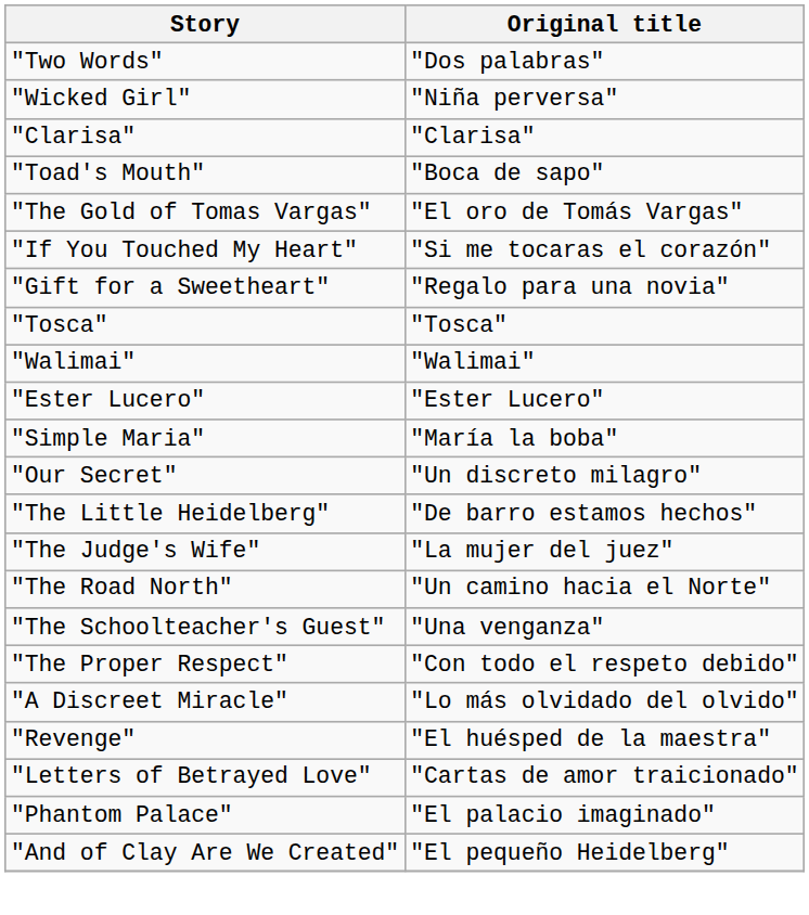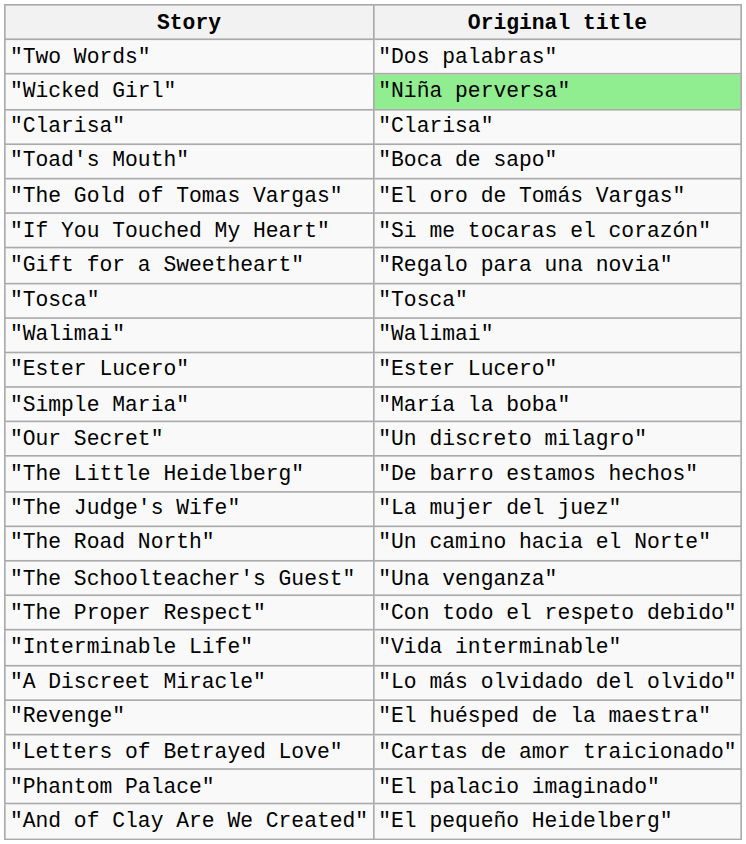 <table class="wikitable">
 <tr>
 <th><strong>Story</strong></th>
 <th><strong>Original title</strong></th>
 </tr>
 <tr>
 <td>"Two Words"</td>
 <td>"Dos palabras"</td>
 </tr>
 <tr>
 <td>"Wicked Girl"</td>
-<td>"Niña perversa"</td>
+<td style="background: lightgreen;">"Niña perversa"</td>
 </tr>
 <tr>
 <td>"Clarisa"</td>
 <td>"Clarisa"</td>
 </tr>
 <tr>
 <td>"Toad's Mouth"</td>
 <td>"Boca de sapo"</td>
 </tr>
 <tr>
 <td>"The Gold of Tomas Vargas"</td>
 <td>"El oro de Tomás Vargas"</td>
 </tr>
 <tr>
 <td>"If You Touched My Heart"</td>
 <td>"Si me tocaras el corazón"</td>
 </tr>
 <tr>
 <td>"Gift for a Sweetheart"</td>
 <td>"Regalo para una novia"</td>
 </tr>
 <tr>
 <td>"Tosca"</td>
 <td>"Tosca"</td>
 </tr>
 <tr>
 <td>"Walimai"</td>
 <td>"Walimai"</td>
 </tr>
 <tr>
 <td>"Ester Lucero"</td>
 <td>"Ester Lucero"</td>
 </tr>
 <tr>
 <td>"Simple Maria"</td>
 <td>"María la boba"</td>
 </tr>
 <tr>
 <td>"Our Secret"</td>
 <td>"Un discreto milagro"</td>
 </tr>
 <tr>
 <td>"The Little Heidelberg"</td>
 <td>"De barro estamos hechos"</td>
 </tr>
 <tr>
 <td>"The Judge's Wife"</td>
 <td>"La mujer del juez"</td>
 </tr>
 <tr>
 <td>"The Road North"</td>
 <td>"Un camino hacia el Norte"</td>
 </tr>
 <tr>
 <td>"The Schoolteacher's Guest"</td>
 <td>"Una venganza"</td>
 </tr>
 <tr>
 <td>"The Proper Respect"</td>
 <td>"Con todo el respeto debido"</td>
 </tr>
 <tr>
+<td>"Interminable Life"</td>
+<td>"Vida interminable"</td>
+</tr>
+<tr>
 <td>"A Discreet Miracle"</td>
 <td>"Lo más olvidado del olvido"</td>
 </tr>
 <tr>
 <td>"Revenge"</td>
 <td>"El huésped de la maestra"</td>
 </tr>
 <tr>
 <td>"Letters of Betrayed Love"</td>
 <td>"Cartas de amor traicionado"</td>
 </tr>
 <tr>
 <td>"Phantom Palace"</td>
 <td>"El palacio imaginado"</td>
 </tr>
 <tr>
 <td>"And of Clay Are We Created"</td>
 <td>"El pequeño Heidelberg"</td>
 </tr>
 <tr>
 </tr>
 </table>
